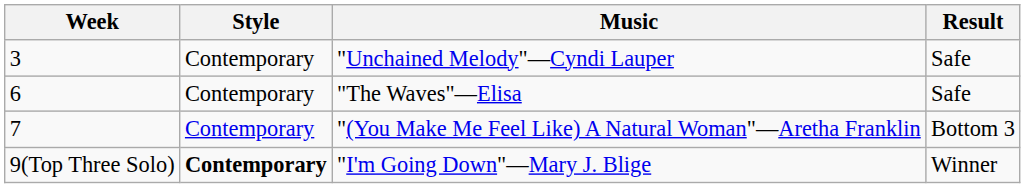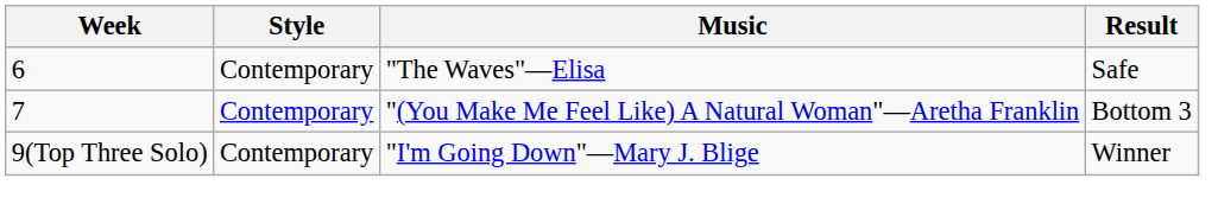 <table class="wikitable">
 <tr>
 <th>Week</th>
 <th>Style</th>
 <th>Music</th>
 <th>Result</th>
-</tr>
-<tr>
-<td>3</td>
-<td>Contemporary</td>
-<td>"<a href='#'>Unchained Melody</a>"—<a href='#'>Cyndi Lauper</a></td>
-<td>Safe</td>
 </tr>
 <tr>
 <td>6</td>
 <td>Contemporary</td>
 <td>"The Waves"—<a href='#'>Elisa</a></td>
 <td>Safe</td>
 </tr>
 <tr>
 <td>7</td>
 <td><a href='#'>Contemporary</a></td>
 <td>"<a href='#'>(You Make Me Feel Like) A Natural Woman</a>"—<a href='#'>Aretha Franklin</a></td>
 <td>Bottom 3</td>
 </tr>
 <tr>
 <td>9(Top Three Solo)</td>
-<td><strong>Contemporary</strong></td>
+<td>Contemporary</td>
 <td>"<a href='#'>I'm Going Down</a>"—<a href='#'>Mary J. Blige</a></td>
 <td>Winner</td>
 </tr>
 </table>
